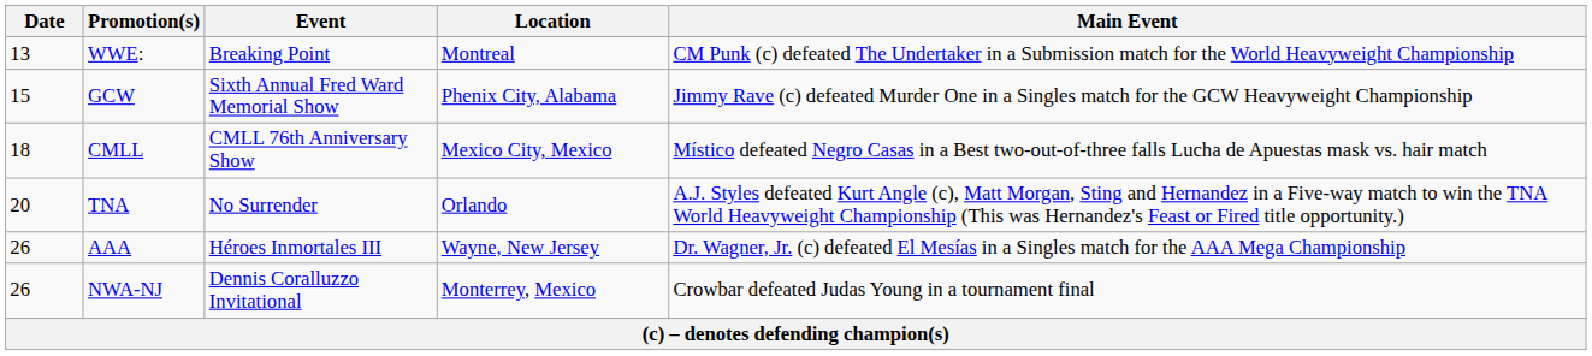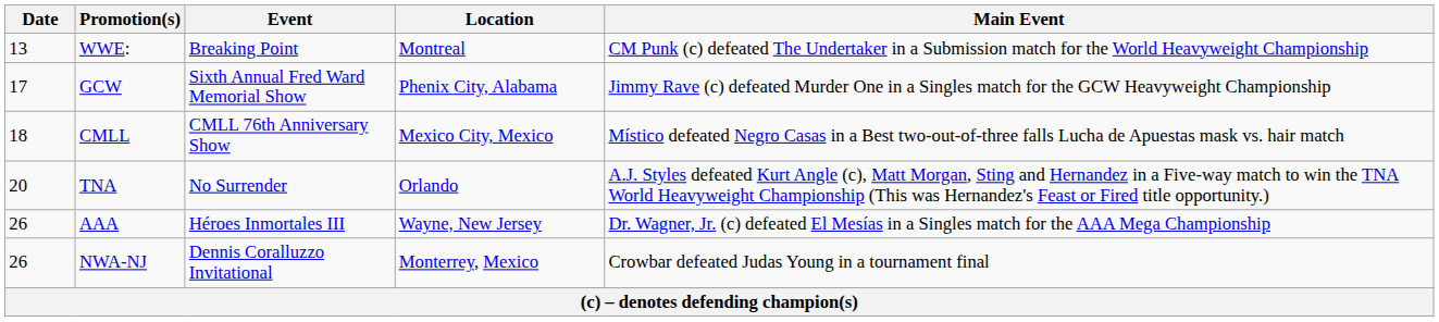 <table class="wikitable" style="width:100%;">
 <tr>
 <th width=5%>Date</th>
 <th width=5%>Promotion(s)</th>
 <th width=15%>Event</th>
 <th width=15%>Location</th>
 <th width=60%>Main Event</th>
 </tr>
 <tr>
 <td>13</td>
 <td><a href='#'>WWE</a>:<br></td>
 <td><a href='#'>Breaking Point</a></td>
 <td><a href='#'>Montreal</a></td>
 <td><a href='#'>CM Punk</a> (c) defeated <a href='#'>The Undertaker</a> in a Submission match for the <a href='#'>World Heavyweight Championship</a></td>
 </tr>
 <tr>
-<td>15</td>
+<td>17</td>
 <td><a href='#'>GCW</a></td>
 <td><a href='#'>Sixth Annual Fred Ward Memorial Show</a></td>
 <td><a href='#'>Phenix City, Alabama</a></td>
 <td><a href='#'>Jimmy Rave</a> (c) defeated Murder One in a Singles match for the GCW Heavyweight Championship</td>
 </tr>
 <tr>
 <td>18</td>
 <td><a href='#'>CMLL</a></td>
 <td><a href='#'>CMLL 76th Anniversary Show</a></td>
 <td><a href='#'>Mexico City, Mexico</a></td>
 <td><a href='#'>Místico</a> defeated <a href='#'>Negro Casas</a> in a Best two-out-of-three falls Lucha de Apuestas mask vs. hair match</td>
 </tr>
 <tr>
 <td>20</td>
 <td><a href='#'>TNA</a></td>
 <td><a href='#'>No Surrender</a></td>
 <td><a href='#'>Orlando</a></td>
 <td><a href='#'>A.J. Styles</a> defeated <a href='#'>Kurt Angle</a> (c), <a href='#'>Matt Morgan</a>, <a href='#'>Sting</a> and <a href='#'>Hernandez</a> in a Five-way match to win the <a href='#'>TNA World Heavyweight Championship</a> (This was Hernandez's <a href='#'>Feast or Fired</a> title opportunity.)</td>
 </tr>
 <tr>
 <td>26</td>
 <td><a href='#'>AAA</a></td>
 <td><a href='#'>Héroes Inmortales III</a></td>
 <td><a href='#'>Wayne, New Jersey</a></td>
 <td><a href='#'>Dr. Wagner, Jr.</a> (c) defeated <a href='#'>El Mesías</a> in a Singles match for the <a href='#'>AAA Mega Championship</a></td>
 </tr>
 <tr>
 <td>26</td>
 <td><a href='#'>NWA-NJ</a></td>
 <td><a href='#'>Dennis Coralluzzo Invitational</a></td>
 <td><a href='#'>Monterrey</a>, <a href='#'>Mexico</a></td>
 <td>Crowbar defeated Judas Young in a tournament final</td>
 </tr>
 <tr>
 </tr>
 <tr>
 <th colspan="6">(c) – denotes defending champion(s)</th>
 </tr>
 </table>
